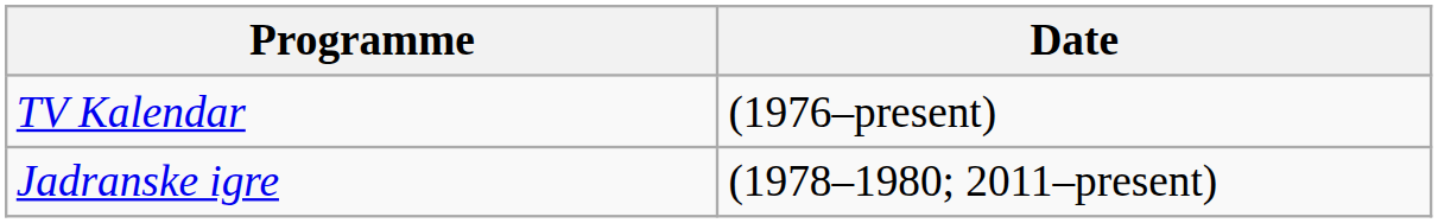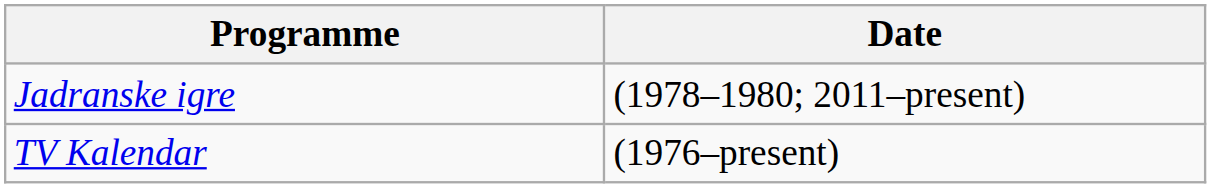 <table class="wikitable">
 <tr>
 <th width=250>Programme</th>
 <th width=250>Date</th>
 </tr>
 <tr>
+<td><em><a href='#'>Jadranske igre</a></em></td>
+<td>(1978–1980; 2011–present)</td>
+</tr>
+<tr>
 <td><em><a href='#'>TV Kalendar</a></em></td>
 <td>(1976–present)</td>
 </tr>
-<tr>
-<td><em><a href='#'>Jadranske igre</a></em></td>
-<td>(1978–1980; 2011–present)</td>
-</tr>
 </table>
